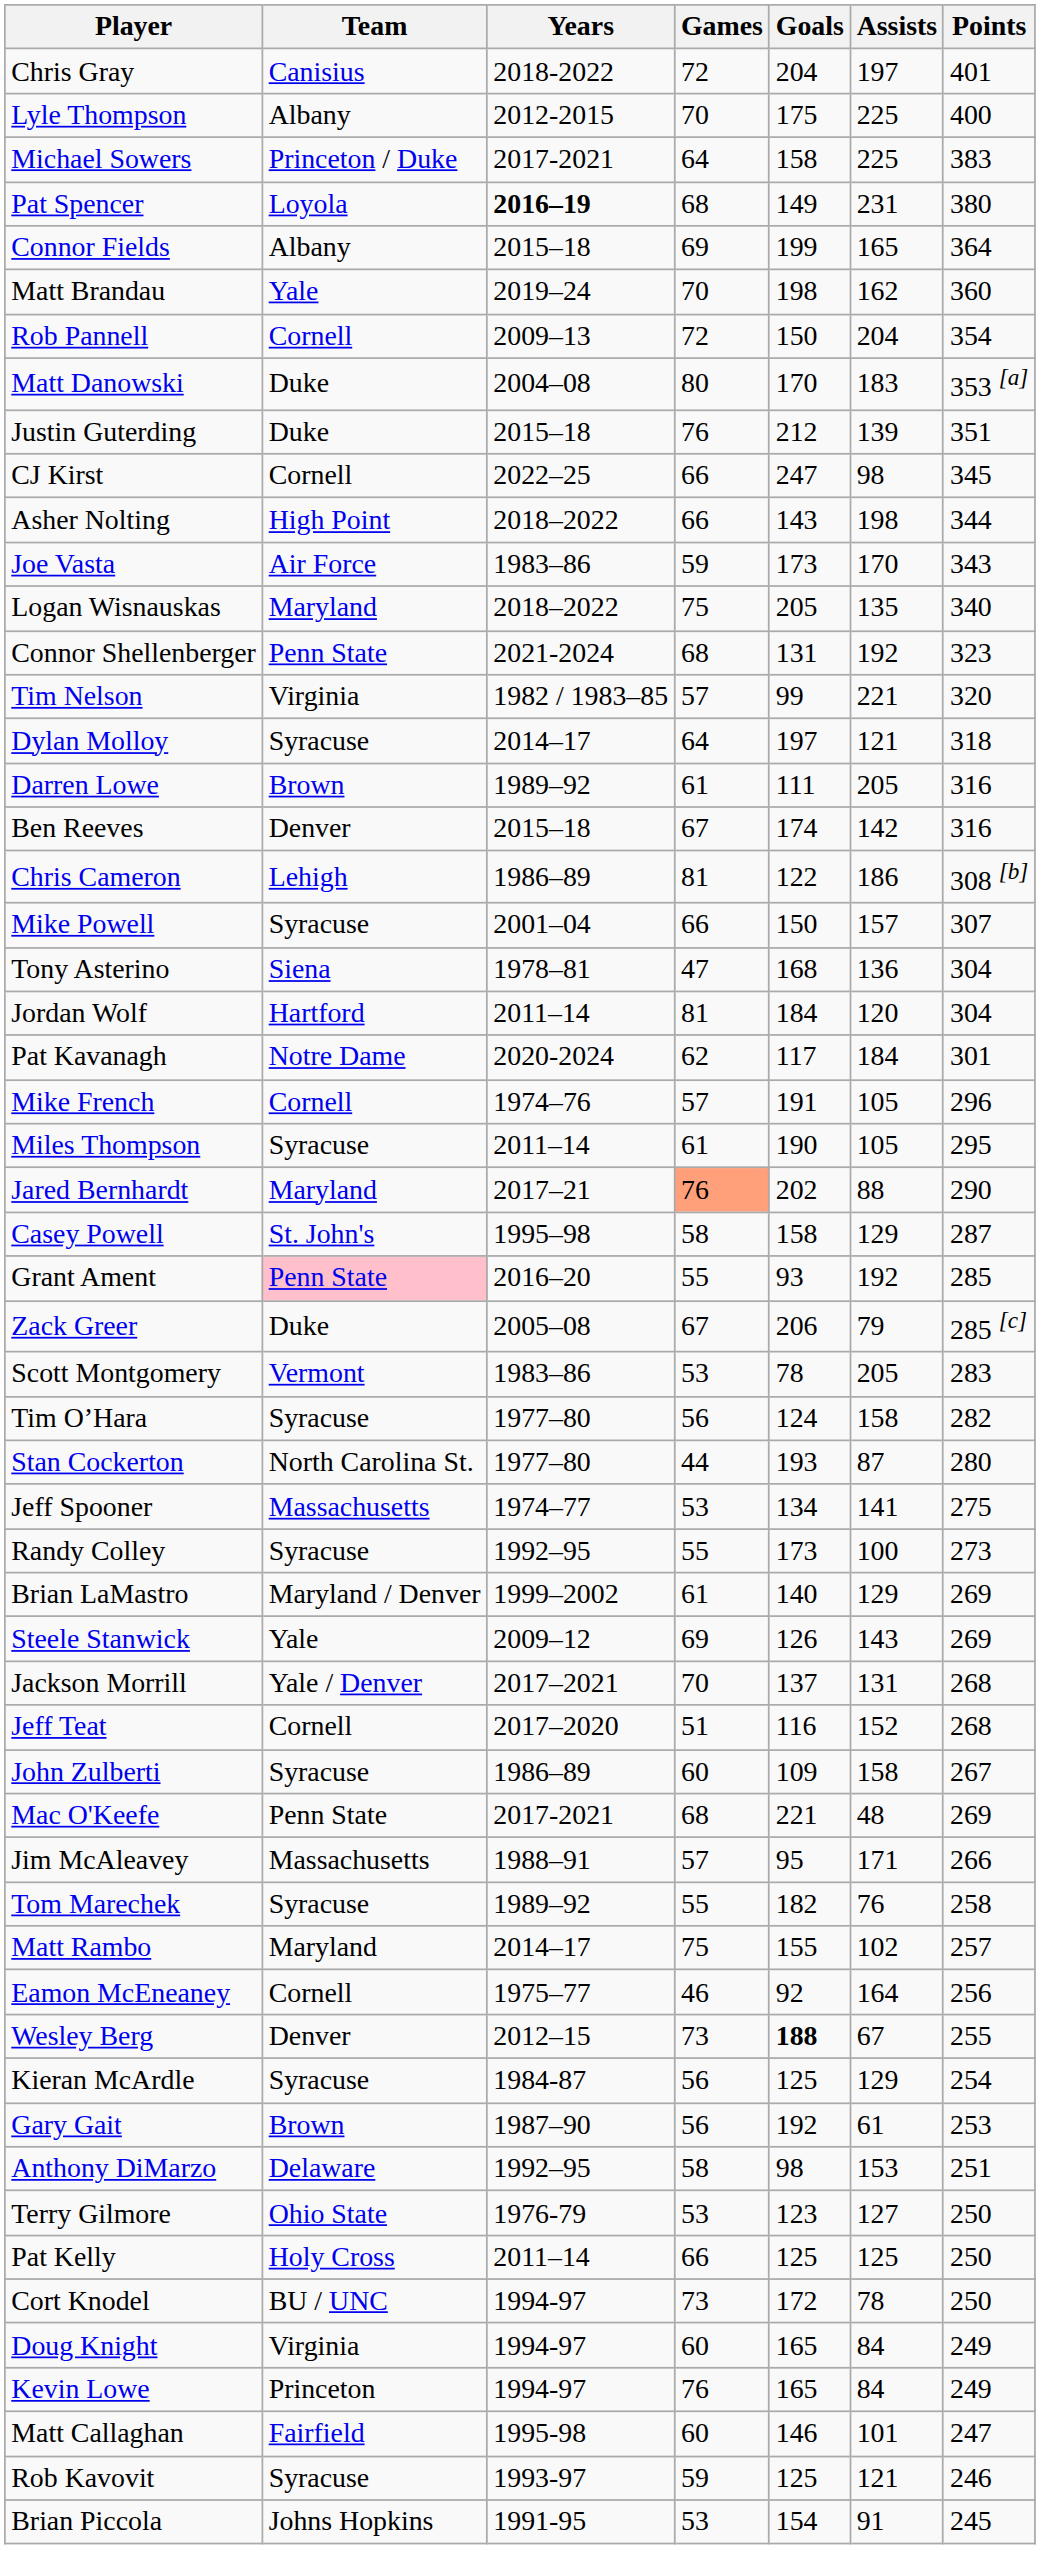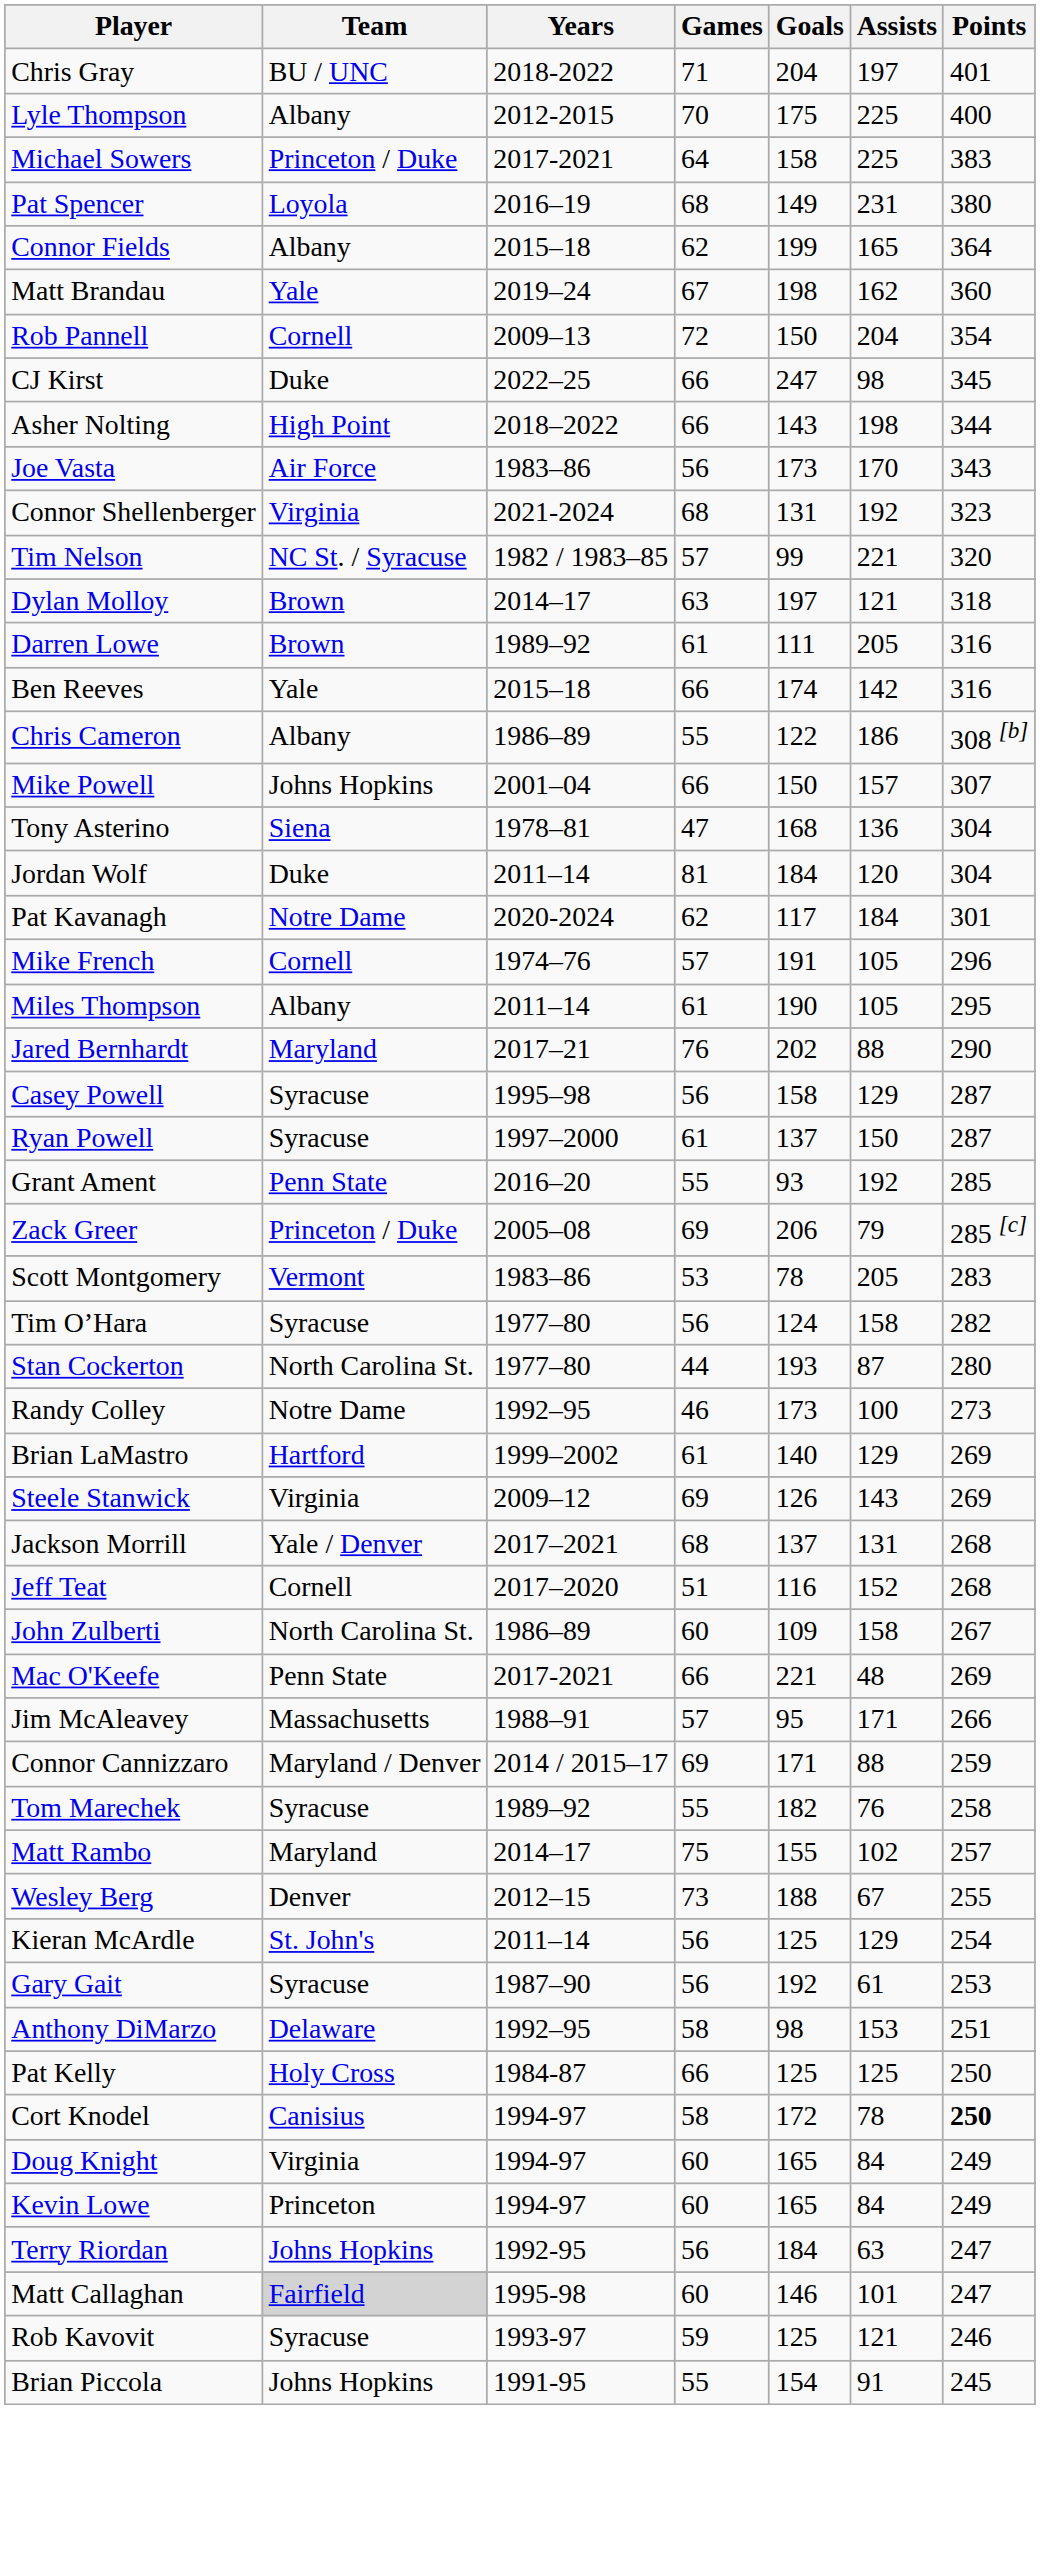 <table class="wikitable sortable">
 <tr>
 <th>Player</th>
 <th>Team</th>
 <th>Years</th>
 <th>Games</th>
 <th>Goals</th>
 <th>Assists</th>
 <th>Points</th>
 </tr>
 <tr>
 <td>Chris Gray</td>
-<td><a href='#'>Canisius</a></td>
+<td>BU / <a href='#'>UNC</a></td>
 <td>2018-2022</td>
-<td>72</td>
+<td>71</td>
 <td>204</td>
 <td>197</td>
 <td>401</td>
 </tr>
 <tr>
 <td><a href='#'>Lyle Thompson</a></td>
 <td>Albany</td>
 <td>2012-2015</td>
 <td>70</td>
 <td>175</td>
 <td>225</td>
 <td>400</td>
 </tr>
 <tr>
 <td><a href='#'>Michael Sowers</a></td>
 <td><a href='#'>Princeton</a> / <a href='#'>Duke</a></td>
 <td>2017-2021</td>
 <td>64</td>
 <td>158</td>
 <td>225</td>
 <td>383</td>
 </tr>
 <tr>
 <td><a href='#'>Pat Spencer</a></td>
 <td><a href='#'>Loyola</a></td>
-<td><strong>2016–19</strong></td>
+<td>2016–19</td>
 <td>68</td>
 <td>149</td>
 <td>231</td>
 <td>380</td>
 </tr>
 <tr>
 <td><a href='#'>Connor Fields</a></td>
 <td>Albany</td>
 <td>2015–18</td>
-<td>69</td>
+<td>62</td>
 <td>199</td>
 <td>165</td>
 <td>364</td>
 </tr>
 <tr>
 <td>Matt Brandau</td>
 <td><a href='#'>Yale</a></td>
 <td>2019–24</td>
-<td>70</td>
+<td>67</td>
 <td>198</td>
 <td>162</td>
 <td>360</td>
 </tr>
 <tr>
 <td><a href='#'>Rob Pannell</a></td>
 <td><a href='#'>Cornell</a></td>
 <td>2009–13</td>
 <td>72</td>
 <td>150</td>
 <td>204</td>
 <td>354</td>
 </tr>
 <tr>
-<td><a href='#'>Matt Danowski</a></td>
+<td>CJ Kirst</td>
 <td>Duke</td>
-<td>2004–08</td>
-<td>80</td>
-<td>170</td>
-<td>183</td>
-<td>353 <sup><em>[a]</em></sup></td>
-</tr>
-<tr>
-<td>Justin Guterding</td>
-<td>Duke</td>
-<td>2015–18</td>
-<td>76</td>
-<td>212</td>
-<td>139</td>
-<td>351</td>
-</tr>
-<tr>
-<td>CJ Kirst</td>
-<td>Cornell</td>
 <td>2022–25</td>
 <td>66</td>
 <td>247</td>
 <td>98</td>
 <td>345</td>
 </tr>
 <tr>
 <td>Asher Nolting</td>
 <td><a href='#'>High Point</a></td>
 <td>2018–2022</td>
 <td>66</td>
 <td>143</td>
 <td>198</td>
 <td>344</td>
 </tr>
 <tr>
 <td><a href='#'>Joe Vasta</a></td>
 <td><a href='#'>Air Force</a></td>
 <td>1983–86</td>
-<td>59</td>
+<td>56</td>
 <td>173</td>
 <td>170</td>
 <td>343</td>
 </tr>
 <tr>
-<td>Logan Wisnauskas</td>
-<td><a href='#'>Maryland</a></td>
-<td>2018–2022</td>
-<td>75</td>
-<td>205</td>
-<td>135</td>
-<td>340</td>
-</tr>
-<tr>
 <td>Connor Shellenberger</td>
-<td><a href='#'>Penn State</a></td>
+<td><a href='#'>Virginia</a></td>
 <td>2021-2024</td>
 <td>68</td>
 <td>131</td>
 <td>192</td>
 <td>323</td>
 </tr>
 <tr>
 <td><a href='#'>Tim Nelson</a></td>
-<td>Virginia</td>
+<td><a href='#'>NC St</a>. / <a href='#'>Syracuse</a></td>
 <td>1982 / 1983–85</td>
 <td>57</td>
 <td>99</td>
 <td>221</td>
 <td>320</td>
 </tr>
 <tr>
 <td><a href='#'>Dylan Molloy</a></td>
-<td>Syracuse</td>
+<td><a href='#'>Brown</a></td>
 <td>2014–17</td>
-<td>64</td>
+<td>63</td>
 <td>197</td>
 <td>121</td>
 <td>318</td>
 </tr>
 <tr>
 <td><a href='#'>Darren Lowe</a></td>
 <td><a href='#'>Brown</a></td>
 <td>1989–92</td>
 <td>61</td>
 <td>111</td>
 <td>205</td>
 <td>316</td>
 </tr>
 <tr>
 <td>Ben Reeves</td>
-<td>Denver</td>
+<td>Yale</td>
 <td>2015–18</td>
-<td>67</td>
+<td>66</td>
 <td>174</td>
 <td>142</td>
 <td>316</td>
 </tr>
 <tr>
 <td><a href='#'>Chris Cameron</a></td>
-<td><a href='#'>Lehigh</a></td>
+<td>Albany</td>
 <td>1986–89</td>
-<td>81</td>
+<td>55</td>
 <td>122</td>
 <td>186</td>
 <td>308 <sup><em>[b]</em></sup></td>
 </tr>
 <tr>
 <td><a href='#'>Mike Powell</a></td>
-<td>Syracuse</td>
+<td>Johns Hopkins</td>
 <td>2001–04</td>
 <td>66</td>
 <td>150</td>
 <td>157</td>
 <td>307</td>
 </tr>
 <tr>
 <td>Tony Asterino</td>
 <td><a href='#'>Siena</a></td>
 <td>1978–81</td>
 <td>47</td>
 <td>168</td>
 <td>136</td>
 <td>304</td>
 </tr>
 <tr>
 <td>Jordan Wolf</td>
-<td><a href='#'>Hartford</a></td>
+<td>Duke</td>
 <td>2011–14</td>
 <td>81</td>
 <td>184</td>
 <td>120</td>
 <td>304</td>
 </tr>
 <tr>
 <td>Pat Kavanagh</td>
 <td><a href='#'>Notre Dame</a></td>
 <td>2020-2024</td>
 <td>62</td>
 <td>117</td>
 <td>184</td>
 <td>301</td>
 </tr>
 <tr>
 <td><a href='#'>Mike French</a></td>
 <td><a href='#'>Cornell</a></td>
 <td>1974–76</td>
 <td>57</td>
 <td>191</td>
 <td>105</td>
 <td>296</td>
 </tr>
 <tr>
 <td><a href='#'>Miles Thompson</a></td>
-<td>Syracuse</td>
+<td>Albany</td>
 <td>2011–14</td>
 <td>61</td>
 <td>190</td>
 <td>105</td>
 <td>295</td>
 </tr>
 <tr>
 <td><a href='#'>Jared Bernhardt</a></td>
 <td><a href='#'>Maryland</a></td>
 <td>2017–21</td>
-<td style="background: lightsalmon;">76</td>
+<td>76</td>
 <td>202</td>
 <td>88</td>
 <td>290</td>
 </tr>
 <tr>
 <td><a href='#'>Casey Powell</a></td>
-<td><a href='#'>St. John's</a></td>
+<td>Syracuse</td>
 <td>1995–98</td>
-<td>58</td>
+<td>56</td>
 <td>158</td>
 <td>129</td>
 <td>287</td>
 </tr>
 <tr>
+<td><a href='#'>Ryan Powell</a></td>
+<td>Syracuse</td>
+<td>1997–2000</td>
+<td>61</td>
+<td>137</td>
+<td>150</td>
+<td>287</td>
+</tr>
+<tr>
 <td>Grant Ament</td>
-<td style="background: pink;"><a href='#'>Penn State</a></td>
+<td><a href='#'>Penn State</a></td>
 <td>2016–20</td>
 <td>55</td>
 <td>93</td>
 <td>192</td>
 <td>285</td>
 </tr>
 <tr>
 <td><a href='#'>Zack Greer</a></td>
-<td>Duke</td>
+<td><a href='#'>Princeton</a> / <a href='#'>Duke</a></td>
 <td>2005–08</td>
-<td>67</td>
+<td>69</td>
 <td>206</td>
 <td>79</td>
 <td>285 <sup><em>[c]</em></sup></td>
 </tr>
 <tr>
 <td>Scott Montgomery</td>
 <td><a href='#'>Vermont</a></td>
 <td>1983–86</td>
 <td>53</td>
 <td>78</td>
 <td>205</td>
 <td>283</td>
 </tr>
 <tr>
 <td>Tim O’Hara</td>
 <td>Syracuse</td>
 <td>1977–80</td>
 <td>56</td>
 <td>124</td>
 <td>158</td>
 <td>282</td>
 </tr>
 <tr>
 <td><a href='#'>Stan Cockerton</a></td>
 <td>North Carolina St.</td>
 <td>1977–80</td>
 <td>44</td>
 <td>193</td>
 <td>87</td>
 <td>280</td>
 </tr>
 <tr>
-<td>Jeff Spooner</td>
-<td><a href='#'>Massachusetts</a></td>
-<td>1974–77</td>
-<td>53</td>
-<td>134</td>
-<td>141</td>
-<td>275</td>
-</tr>
-<tr>
 <td>Randy Colley</td>
-<td>Syracuse</td>
+<td>Notre Dame</td>
 <td>1992–95</td>
-<td>55</td>
+<td>46</td>
 <td>173</td>
 <td>100</td>
 <td>273</td>
 </tr>
 <tr>
 <td>Brian LaMastro</td>
-<td>Maryland / Denver</td>
+<td><a href='#'>Hartford</a></td>
 <td>1999–2002</td>
 <td>61</td>
 <td>140</td>
 <td>129</td>
 <td>269</td>
 </tr>
 <tr>
 <td><a href='#'>Steele Stanwick</a></td>
-<td>Yale</td>
+<td>Virginia</td>
 <td>2009–12</td>
 <td>69</td>
 <td>126</td>
 <td>143</td>
 <td>269</td>
 </tr>
 <tr>
 <td>Jackson Morrill</td>
 <td>Yale / <a href='#'>Denver</a></td>
 <td>2017–2021</td>
-<td>70</td>
+<td>68</td>
 <td>137</td>
 <td>131</td>
 <td>268</td>
 </tr>
 <tr>
 <td><a href='#'>Jeff Teat</a></td>
 <td>Cornell</td>
 <td>2017–2020</td>
 <td>51</td>
 <td>116</td>
 <td>152</td>
 <td>268</td>
 </tr>
 <tr>
 <td><a href='#'>John Zulberti</a></td>
-<td>Syracuse</td>
+<td>North Carolina St.</td>
 <td>1986–89</td>
 <td>60</td>
 <td>109</td>
 <td>158</td>
 <td>267</td>
 </tr>
 <tr>
 <td><a href='#'>Mac O'Keefe</a></td>
 <td>Penn State</td>
 <td>2017-2021</td>
-<td>68</td>
+<td>66</td>
 <td>221</td>
 <td>48</td>
 <td>269</td>
 </tr>
 <tr>
 <td>Jim McAleavey</td>
 <td>Massachusetts</td>
 <td>1988–91</td>
 <td>57</td>
 <td>95</td>
 <td>171</td>
 <td>266</td>
+</tr>
+<tr>
+<td>Connor Cannizzaro</td>
+<td>Maryland / Denver</td>
+<td>2014 / 2015–17</td>
+<td>69</td>
+<td>171</td>
+<td>88</td>
+<td>259</td>
 </tr>
 <tr>
 <td><a href='#'>Tom Marechek</a></td>
 <td>Syracuse</td>
 <td>1989–92</td>
 <td>55</td>
 <td>182</td>
 <td>76</td>
 <td>258</td>
 </tr>
 <tr>
 <td><a href='#'>Matt Rambo</a></td>
 <td>Maryland</td>
 <td>2014–17</td>
 <td>75</td>
 <td>155</td>
 <td>102</td>
 <td>257</td>
 </tr>
 <tr>
-<td><a href='#'>Eamon McEneaney</a></td>
-<td>Cornell</td>
-<td>1975–77</td>
-<td>46</td>
-<td>92</td>
-<td>164</td>
-<td>256</td>
-</tr>
-<tr>
 <td><a href='#'>Wesley Berg</a></td>
 <td>Denver</td>
 <td>2012–15</td>
 <td>73</td>
-<td><strong>188</strong></td>
+<td>188</td>
 <td>67</td>
 <td>255</td>
 </tr>
 <tr>
 <td>Kieran McArdle</td>
-<td>Syracuse</td>
-<td>1984-87</td>
+<td><a href='#'>St. John's</a></td>
+<td>2011–14</td>
 <td>56</td>
 <td>125</td>
 <td>129</td>
 <td>254</td>
 </tr>
 <tr>
 <td><a href='#'>Gary Gait</a></td>
-<td><a href='#'>Brown</a></td>
+<td>Syracuse</td>
 <td>1987–90</td>
 <td>56</td>
 <td>192</td>
 <td>61</td>
 <td>253</td>
 </tr>
 <tr>
 <td><a href='#'>Anthony DiMarzo</a></td>
 <td><a href='#'>Delaware</a></td>
 <td>1992–95</td>
 <td>58</td>
 <td>98</td>
 <td>153</td>
 <td>251</td>
 </tr>
 <tr>
-<td>Terry Gilmore</td>
-<td><a href='#'>Ohio State</a></td>
-<td>1976-79</td>
-<td>53</td>
-<td>123</td>
-<td>127</td>
-<td>250</td>
-</tr>
-<tr>
 <td>Pat Kelly</td>
 <td><a href='#'>Holy Cross</a></td>
-<td>2011–14</td>
+<td>1984-87</td>
 <td>66</td>
 <td>125</td>
 <td>125</td>
 <td>250</td>
 </tr>
 <tr>
 <td>Cort Knodel</td>
-<td>BU / <a href='#'>UNC</a></td>
+<td><a href='#'>Canisius</a></td>
 <td>1994-97</td>
-<td>73</td>
+<td>58</td>
 <td>172</td>
 <td>78</td>
-<td>250</td>
+<td><strong>250</strong></td>
 </tr>
 <tr>
 <td><a href='#'>Doug Knight</a></td>
 <td>Virginia</td>
 <td>1994-97</td>
 <td>60</td>
 <td>165</td>
 <td>84</td>
 <td>249</td>
 </tr>
 <tr>
 <td><a href='#'>Kevin Lowe</a></td>
 <td>Princeton</td>
 <td>1994-97</td>
-<td>76</td>
+<td>60</td>
 <td>165</td>
 <td>84</td>
 <td>249</td>
 </tr>
 <tr>
+<td><a href='#'>Terry Riordan</a></td>
+<td><a href='#'>Johns Hopkins</a></td>
+<td>1992-95</td>
+<td>56</td>
+<td>184</td>
+<td>63</td>
+<td>247</td>
+</tr>
+<tr>
 <td>Matt Callaghan</td>
-<td><a href='#'>Fairfield</a></td>
+<td style="background: lightgrey;"><a href='#'>Fairfield</a></td>
 <td>1995-98</td>
 <td>60</td>
 <td>146</td>
 <td>101</td>
 <td>247</td>
 </tr>
 <tr>
 <td>Rob Kavovit</td>
 <td>Syracuse</td>
 <td>1993-97</td>
 <td>59</td>
 <td>125</td>
 <td>121</td>
 <td>246</td>
 </tr>
 <tr>
 <td>Brian Piccola</td>
 <td>Johns Hopkins</td>
 <td>1991-95</td>
-<td>53</td>
+<td>55</td>
 <td>154</td>
 <td>91</td>
 <td>245</td>
 </tr>
 </table>
